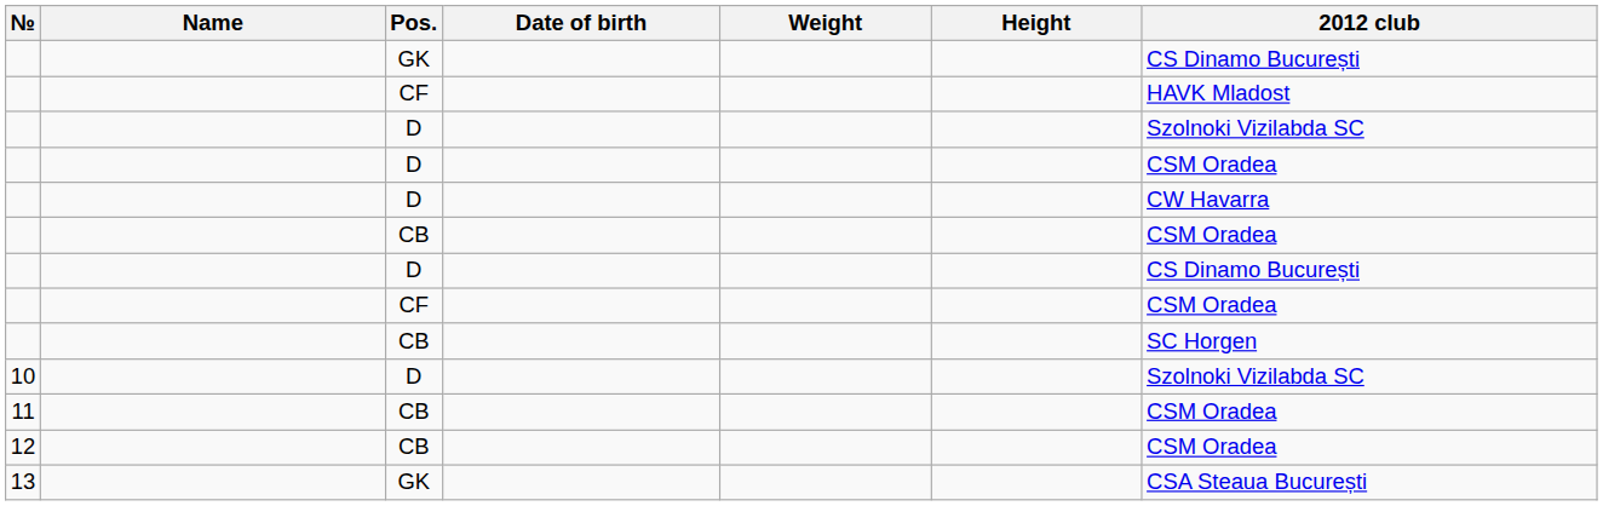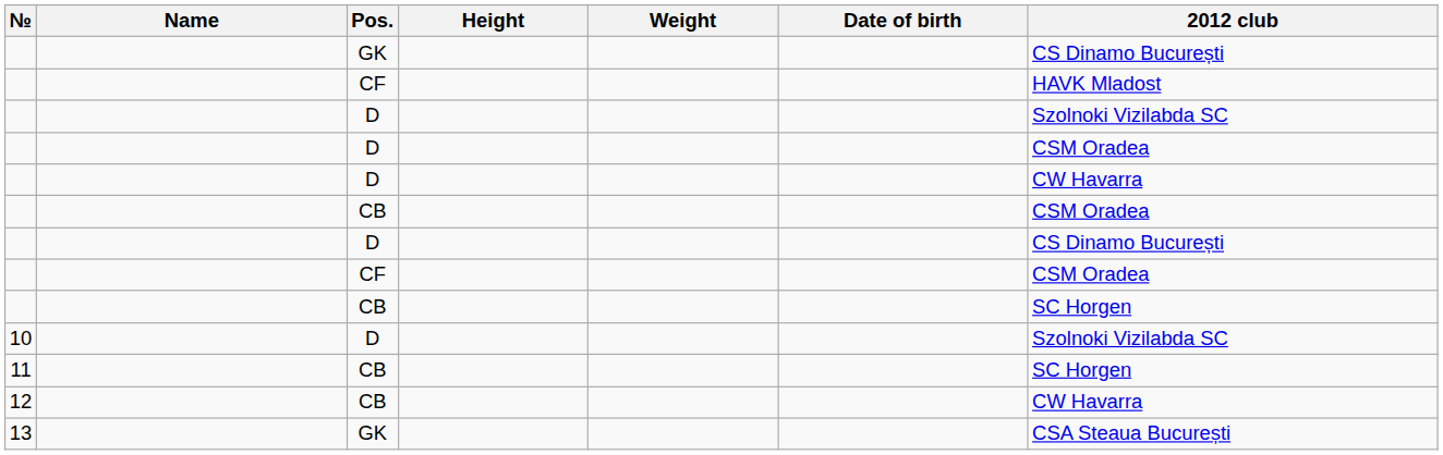 <table class="wikitable sortable" style="font-size:100%; text-align:center;">
 <tr>
 <th>№</th>
 <th style="width:15em">Name</th>
 <th>Pos.</th>
+<th style="width:9em">Height</th>
+<th style="width:9em">Weight</th>
 <th style="width:12em">Date of birth</th>
-<th style="width:9em">Weight</th>
-<th style="width:9em">Height</th>
 <th style="width:20em">2012 club</th>
 </tr>
 <tr>
 <td></td>
 <td style="text-align:left;"></td>
 <td>GK</td>
-<td style="text-align:right;"></td>
 <td></td>
 <td></td>
+<td style="text-align:right;"></td>
 <td style="text-align:left;"> <a href='#'>CS Dinamo București</a></td>
 </tr>
 <tr>
 <td></td>
 <td style="text-align:left;"></td>
 <td>CF</td>
-<td style="text-align:right;"></td>
 <td></td>
 <td></td>
+<td style="text-align:right;"></td>
 <td style="text-align:left;"> <a href='#'>HAVK Mladost</a></td>
 </tr>
 <tr>
 <td></td>
 <td style="text-align:left;"></td>
 <td>D</td>
-<td style="text-align:right;"></td>
 <td></td>
 <td></td>
+<td style="text-align:right;"></td>
 <td style="text-align:left;"> <a href='#'>Szolnoki Vizilabda SC</a></td>
 </tr>
 <tr>
 <td></td>
 <td style="text-align:left;"></td>
 <td>D</td>
-<td style="text-align:right;"></td>
 <td></td>
 <td></td>
+<td style="text-align:right;"></td>
 <td style="text-align:left;"> <a href='#'>CSM Oradea</a></td>
 </tr>
 <tr>
 <td></td>
 <td style="text-align:left;"></td>
 <td>D</td>
-<td style="text-align:right;"></td>
 <td></td>
 <td></td>
+<td style="text-align:right;"></td>
 <td style="text-align:left;"> <a href='#'>CW Havarra</a></td>
 </tr>
 <tr>
 <td></td>
 <td style="text-align:left;"></td>
 <td>CB</td>
-<td style="text-align:right;"></td>
 <td></td>
 <td></td>
+<td style="text-align:right;"></td>
 <td style="text-align:left;"> <a href='#'>CSM Oradea</a></td>
 </tr>
 <tr>
 <td></td>
 <td style="text-align:left;"></td>
 <td>D</td>
-<td style="text-align:right;"></td>
 <td></td>
 <td></td>
+<td style="text-align:right;"></td>
 <td style="text-align:left;"> <a href='#'>CS Dinamo București</a></td>
 </tr>
 <tr>
 <td></td>
 <td style="text-align:left;"></td>
 <td>CF</td>
-<td style="text-align:right;"></td>
 <td></td>
 <td></td>
+<td style="text-align:right;"></td>
 <td style="text-align:left;"> <a href='#'>CSM Oradea</a></td>
 </tr>
 <tr>
 <td></td>
 <td style="text-align:left;"></td>
 <td>CB</td>
-<td style="text-align:right;"></td>
 <td></td>
 <td></td>
+<td style="text-align:right;"></td>
 <td style="text-align:left;"> <a href='#'>SC Horgen</a></td>
 </tr>
 <tr>
 <td>10</td>
 <td style="text-align:left;"></td>
 <td>D</td>
-<td style="text-align:right;"></td>
 <td></td>
 <td></td>
+<td style="text-align:right;"></td>
 <td style="text-align:left;"> <a href='#'>Szolnoki Vizilabda SC</a></td>
 </tr>
 <tr>
 <td>11</td>
 <td style="text-align:left;"></td>
 <td>CB</td>
-<td style="text-align:right;"></td>
 <td></td>
 <td></td>
-<td style="text-align:left;"> <a href='#'>CSM Oradea</a></td>
+<td style="text-align:right;"></td>
+<td style="text-align:left;"> <a href='#'>SC Horgen</a></td>
 </tr>
 <tr>
 <td>12</td>
 <td style="text-align:left;"></td>
 <td>CB</td>
-<td style="text-align:right;"></td>
 <td></td>
 <td></td>
-<td style="text-align:left;"> <a href='#'>CSM Oradea</a></td>
+<td style="text-align:right;"></td>
+<td style="text-align:left;"> <a href='#'>CW Havarra</a></td>
 </tr>
 <tr>
 <td>13</td>
 <td style="text-align:left;"></td>
 <td>GK</td>
-<td style="text-align:right;"></td>
 <td></td>
 <td></td>
+<td style="text-align:right;"></td>
 <td style="text-align:left;"> <a href='#'>CSA Steaua București</a></td>
 </tr>
 </table>
